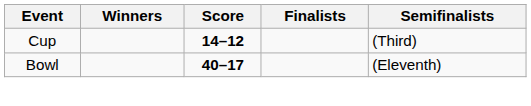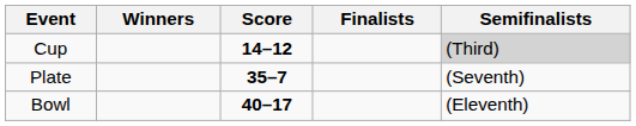 <table class="wikitable" width=550 style="text-align: center">
 <tr>
 <th>Event</th>
 <th>Winners</th>
 <th>Score</th>
 <th>Finalists</th>
 <th>Semifinalists</th>
 </tr>
 <tr>
 <td>Cup</td>
 <td align=left><strong></strong></td>
 <td><strong>14–12</strong></td>
 <td align=left></td>
-<td align=left> (Third)<br></td>
+<td align=left style="background: lightgrey;"> (Third)<br></td>
+</tr>
+<tr>
+<td>Plate</td>
+<td align=left><strong></strong></td>
+<td><strong>35–7</strong></td>
+<td align=left></td>
+<td align=left> (Seventh)<br></td>
 </tr>
 <tr>
 <td>Bowl</td>
 <td align=left><strong></strong></td>
 <td><strong>40–17</strong></td>
 <td align=left></td>
 <td align=left> (Eleventh)<br></td>
 </tr>
 </table>
